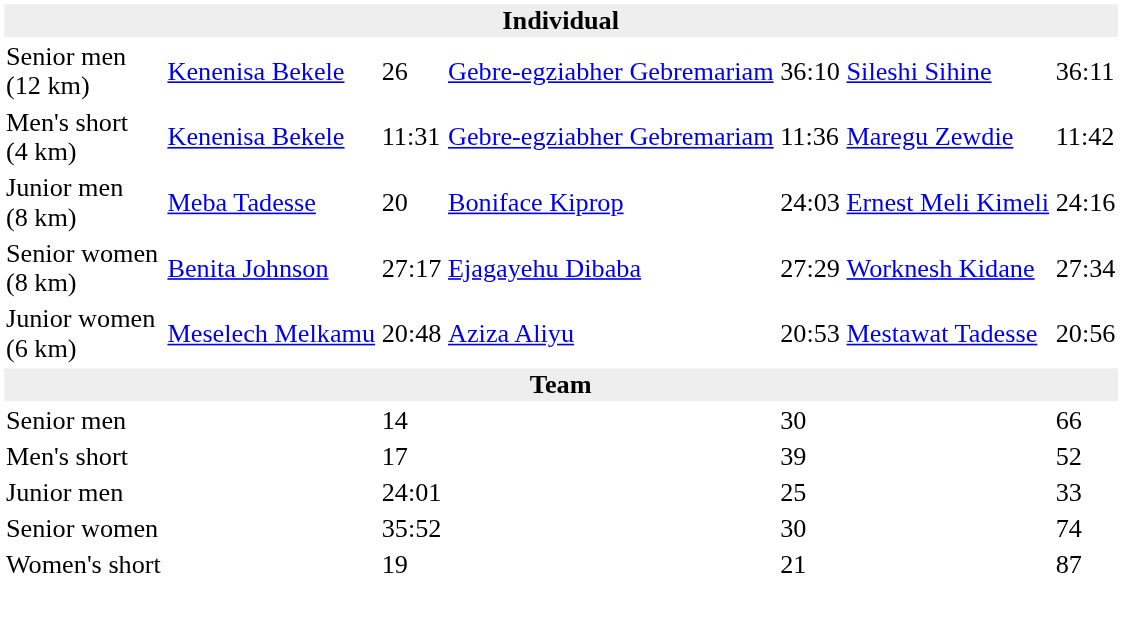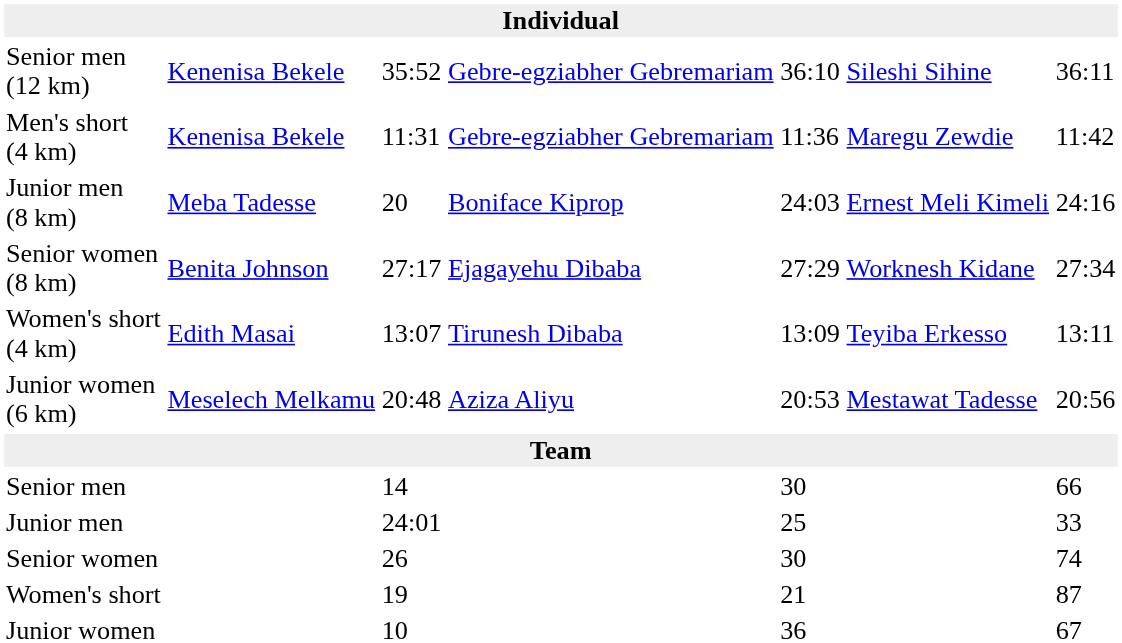 <table>
 <tr>
 <td colspan=7 bgcolor=#eeeeee style=text-align:center;><strong>Individual</strong></td>
 </tr>
 <tr>
 <td>Senior men<br>(12 km)</td>
 <td><a href='#'>Kenenisa Bekele</a><br></td>
-<td>26</td>
+<td>35:52</td>
 <td><a href='#'>Gebre-egziabher Gebremariam</a><br></td>
 <td>36:10</td>
 <td><a href='#'>Sileshi Sihine</a><br></td>
 <td>36:11</td>
 </tr>
 <tr>
 <td>Men's short<br>(4 km)</td>
 <td><a href='#'>Kenenisa Bekele</a><br></td>
 <td>11:31</td>
 <td><a href='#'>Gebre-egziabher Gebremariam</a><br></td>
 <td>11:36</td>
 <td><a href='#'>Maregu Zewdie</a><br></td>
 <td>11:42</td>
 </tr>
 <tr>
 <td>Junior men<br>(8 km)</td>
 <td><a href='#'>Meba Tadesse</a><br></td>
 <td>20</td>
 <td><a href='#'>Boniface Kiprop</a><br></td>
 <td>24:03</td>
 <td><a href='#'>Ernest Meli Kimeli</a><br></td>
 <td>24:16</td>
 </tr>
 <tr>
 <td>Senior women<br>(8 km)</td>
 <td><a href='#'>Benita Johnson</a><br></td>
 <td>27:17</td>
 <td><a href='#'>Ejagayehu Dibaba</a><br></td>
 <td>27:29</td>
 <td><a href='#'>Worknesh Kidane</a><br></td>
 <td>27:34</td>
 </tr>
 <tr>
+<td>Women's short<br>(4 km)</td>
+<td><a href='#'>Edith Masai</a><br></td>
+<td>13:07</td>
+<td><a href='#'>Tirunesh Dibaba</a><br></td>
+<td>13:09</td>
+<td><a href='#'>Teyiba Erkesso</a><br></td>
+<td>13:11</td>
+</tr>
+<tr>
 <td>Junior women<br>(6 km)</td>
 <td><a href='#'>Meselech Melkamu</a><br></td>
 <td>20:48</td>
 <td><a href='#'>Aziza Aliyu</a><br></td>
 <td>20:53</td>
 <td><a href='#'>Mestawat Tadesse</a><br></td>
 <td>20:56</td>
 </tr>
 <tr>
 <td colspan=7 bgcolor=#eeeeee style=text-align:center;><strong>Team</strong></td>
 </tr>
 <tr>
 <td>Senior men</td>
 <td></td>
 <td>14</td>
 <td></td>
 <td>30</td>
 <td></td>
 <td>66</td>
 </tr>
 <tr>
-<td>Men's short</td>
-<td></td>
-<td>17</td>
-<td></td>
-<td>39</td>
-<td></td>
-<td>52</td>
-</tr>
-<tr>
 <td>Junior men</td>
 <td></td>
 <td>24:01</td>
 <td></td>
 <td>25</td>
 <td></td>
 <td>33</td>
 </tr>
 <tr>
 <td>Senior women</td>
 <td></td>
-<td>35:52</td>
+<td>26</td>
 <td></td>
 <td>30</td>
 <td></td>
 <td>74</td>
 </tr>
 <tr>
 <td>Women's short</td>
 <td></td>
 <td>19</td>
 <td></td>
 <td>21</td>
 <td></td>
 <td>87</td>
 </tr>
+<tr>
+<td>Junior women</td>
+<td></td>
+<td>10</td>
+<td></td>
+<td>36</td>
+<td></td>
+<td>67</td>
+</tr>
 </table>
